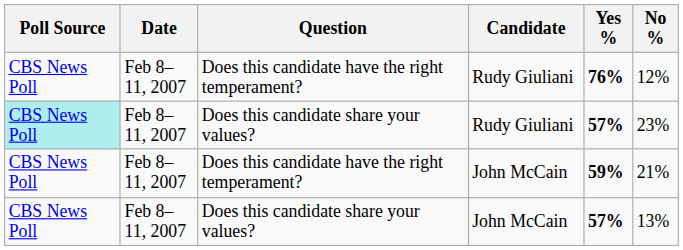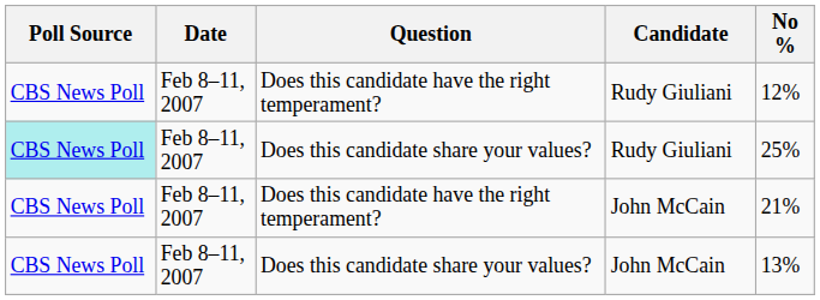 <table class="wikitable sortable">
 <tr>
 <th width="15%">Poll Source</th>
 <th width="10%">Date</th>
 <th width="35%">Question</th>
 <th width="15%">Candidate</th>
-<th width="5%">Yes %</th>
 <th width="5%">No %</th>
 </tr>
 <tr>
 <td><a href='#'>CBS News Poll</a></td>
 <td>Feb 8–11, 2007</td>
 <td>Does this candidate have the right temperament?</td>
 <td>Rudy Giuliani</td>
-<td><strong>76%</strong></td>
 <td>12%</td>
 </tr>
 <tr>
 <td style="background: paleturquoise;"><a href='#'>CBS News Poll</a></td>
 <td>Feb 8–11, 2007</td>
 <td>Does this candidate share your values?</td>
 <td>Rudy Giuliani</td>
-<td><strong>57%</strong></td>
-<td>23%</td>
+<td>25%</td>
 </tr>
 <tr>
 <td><a href='#'>CBS News Poll</a></td>
 <td>Feb 8–11, 2007</td>
 <td>Does this candidate have the right temperament?</td>
 <td>John McCain</td>
-<td><strong>59%</strong></td>
 <td>21%</td>
 </tr>
 <tr>
 <td><a href='#'>CBS News Poll</a></td>
 <td>Feb 8–11, 2007</td>
 <td>Does this candidate share your values?</td>
 <td>John McCain</td>
-<td><strong>57%</strong></td>
 <td>13%</td>
 </tr>
 </table>
